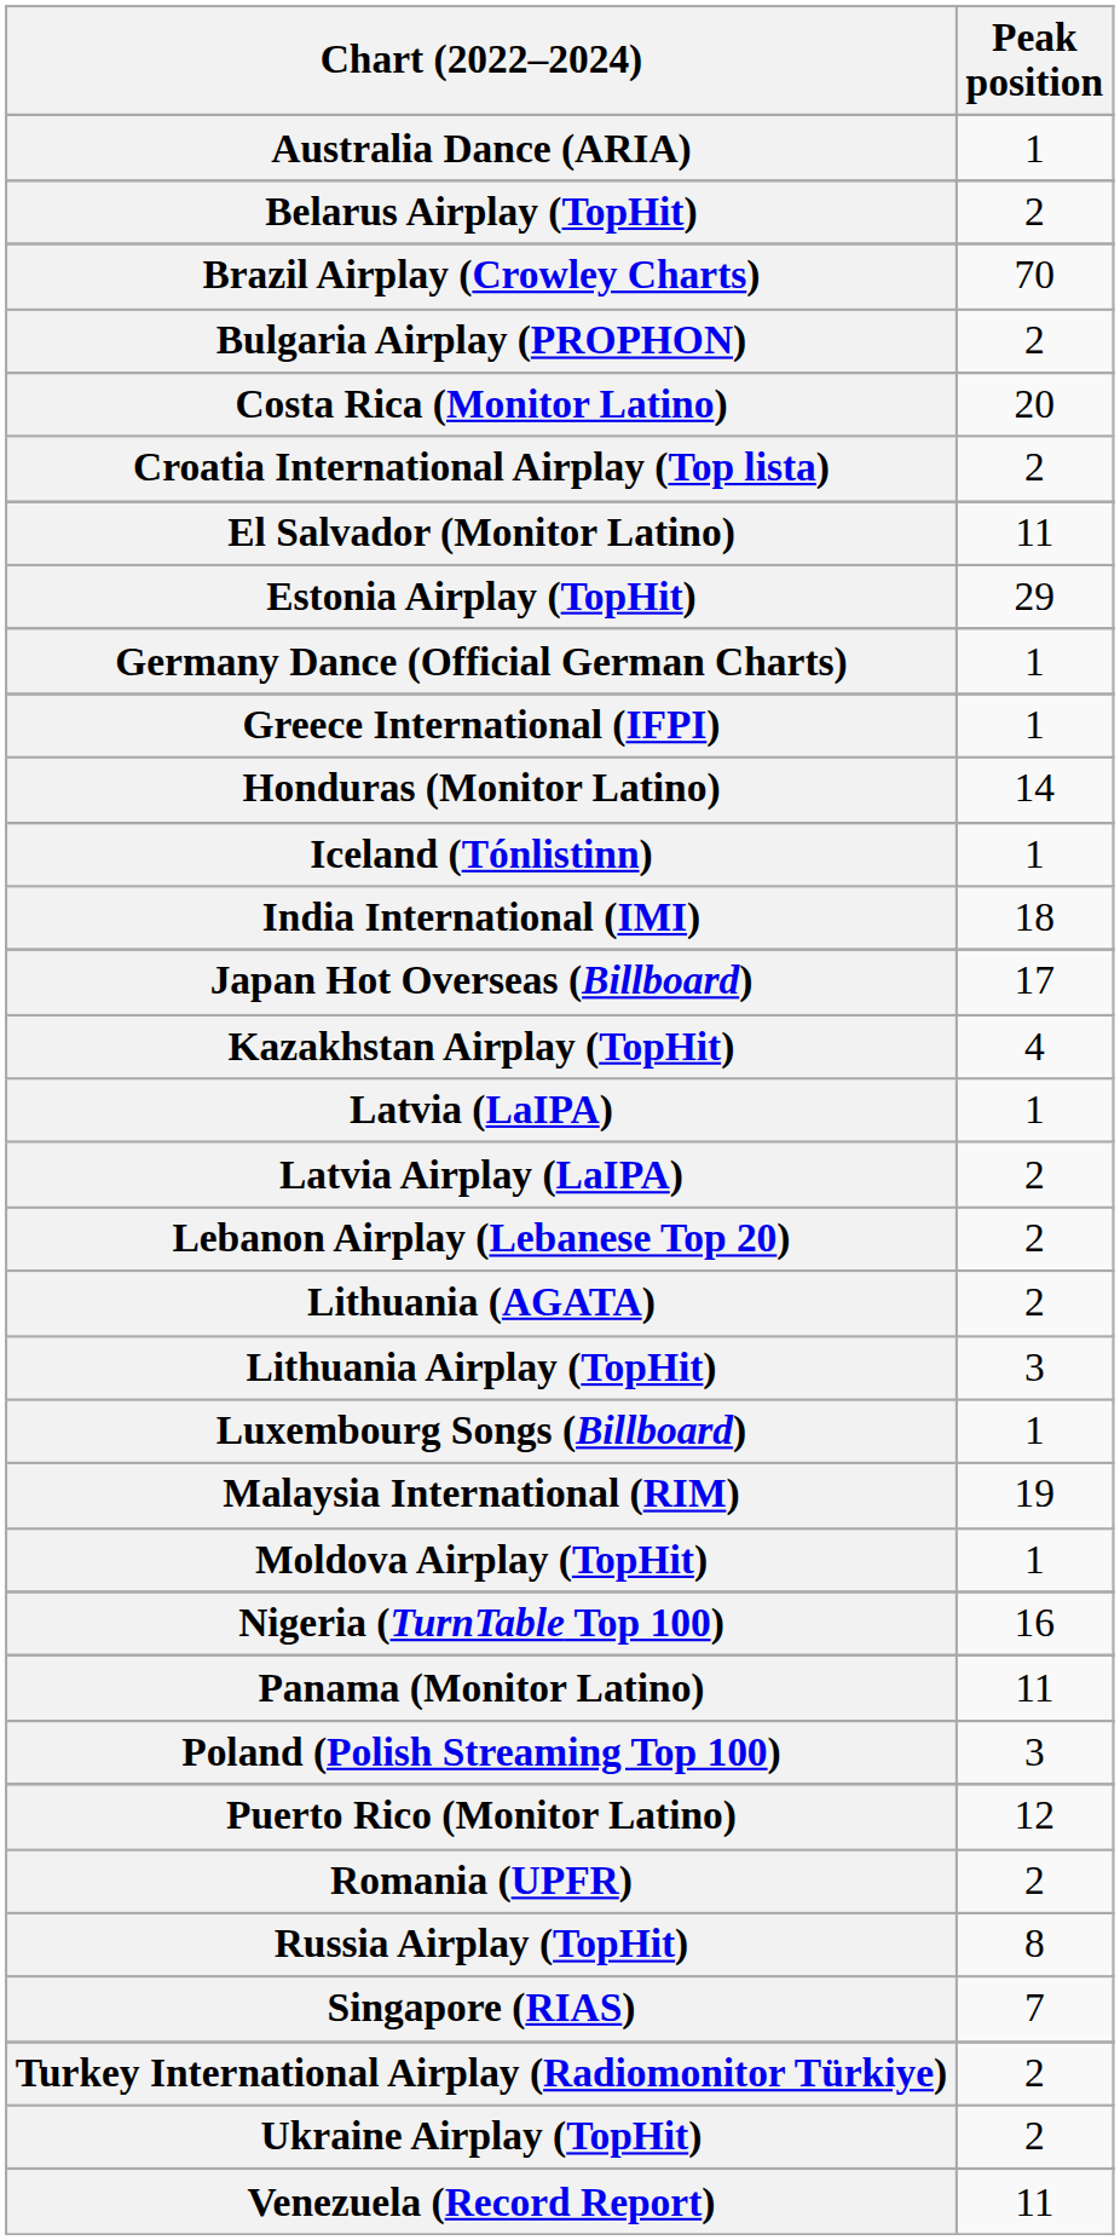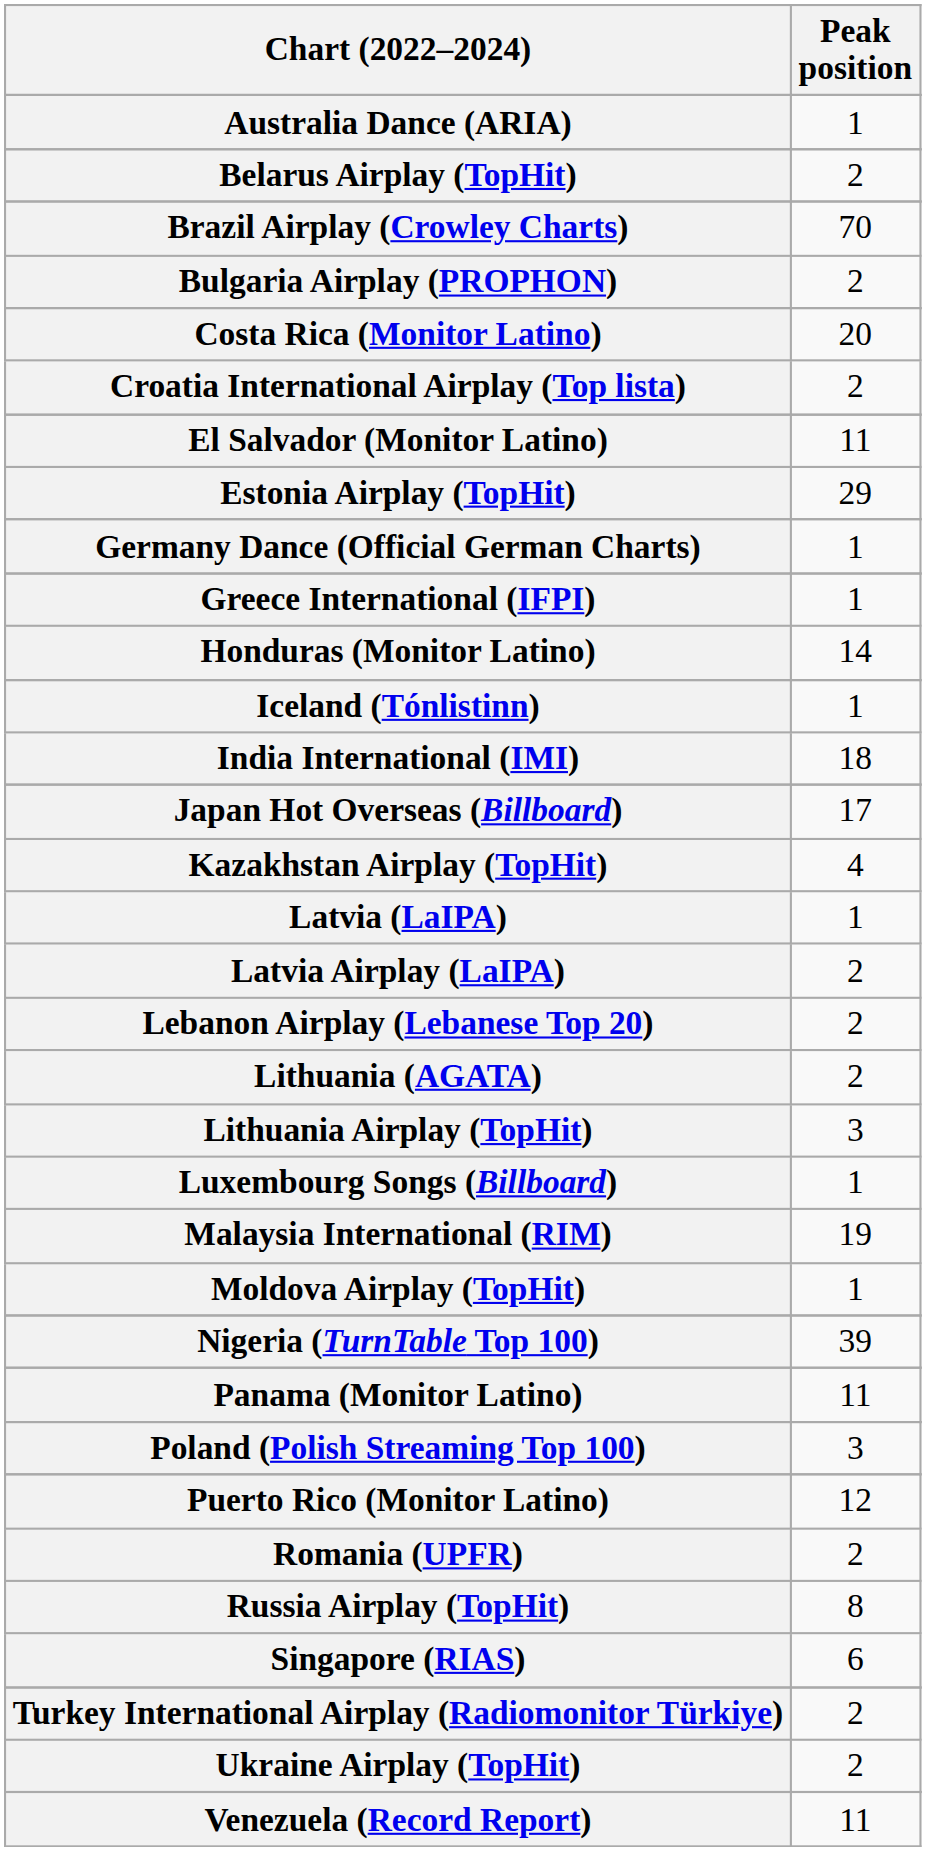 <table class="wikitable sortable plainrowheaders" style="text-align:center">
 <tr>
 <th scope="col">Chart (2022–2024)</th>
 <th scope="col">Peak<br>position</th>
 </tr>
 <tr>
 </tr>
 <tr>
 </tr>
 <tr>
 <th scope="row">Australia Dance (ARIA)</th>
 <td>1</td>
 </tr>
 <tr>
 </tr>
 <tr>
 <th scope="row">Belarus Airplay (<a href='#'>TopHit</a>)</th>
 <td>2</td>
 </tr>
 <tr>
 </tr>
 <tr>
 </tr>
 <tr>
 <th scope="row">Brazil Airplay (<a href='#'>Crowley Charts</a>)</th>
 <td>70</td>
 </tr>
 <tr>
 <th scope="row">Bulgaria Airplay (<a href='#'>PROPHON</a>)</th>
 <td>2</td>
 </tr>
 <tr>
 </tr>
 <tr>
 </tr>
 <tr>
 </tr>
 <tr>
 </tr>
 <tr>
 </tr>
 <tr>
 <th scope="row">Costa Rica (<a href='#'>Monitor Latino</a>)</th>
 <td>20</td>
 </tr>
 <tr>
 <th scope="row">Croatia International Airplay (<a href='#'>Top lista</a>)</th>
 <td>2</td>
 </tr>
 <tr>
 </tr>
 <tr>
 </tr>
 <tr>
 </tr>
 <tr>
 <th scope="row">El Salvador (Monitor Latino)</th>
 <td>11</td>
 </tr>
 <tr>
 <th scope="row">Estonia Airplay (<a href='#'>TopHit</a>)</th>
 <td>29</td>
 </tr>
 <tr>
 </tr>
 <tr>
 </tr>
 <tr>
 </tr>
 <tr>
 <th scope="row">Germany Dance (Official German Charts)</th>
 <td>1</td>
 </tr>
 <tr>
 </tr>
 <tr>
 <th scope="row">Greece International (<a href='#'>IFPI</a>)</th>
 <td>1</td>
 </tr>
 <tr>
 <th scope="row">Honduras (Monitor Latino)</th>
 <td>14</td>
 </tr>
 <tr>
 </tr>
 <tr>
 </tr>
 <tr>
 </tr>
 <tr>
 </tr>
 <tr>
 <th scope="row">Iceland (<a href='#'>Tónlistinn</a>)</th>
 <td>1</td>
 </tr>
 <tr>
 <th scope="row">India International (<a href='#'>IMI</a>)</th>
 <td>18</td>
 </tr>
 <tr>
 </tr>
 <tr>
 </tr>
 <tr>
 <th scope="row">Japan Hot Overseas (<em><a href='#'>Billboard</a></em>)</th>
 <td>17</td>
 </tr>
 <tr>
 <th scope="row">Kazakhstan Airplay (<a href='#'>TopHit</a>)</th>
 <td>4</td>
 </tr>
 <tr>
 <th scope="row">Latvia (<a href='#'>LaIPA</a>)</th>
 <td>1</td>
 </tr>
 <tr>
 <th scope="row">Latvia Airplay (<a href='#'>LaIPA</a>)</th>
 <td>2</td>
 </tr>
 <tr>
 <th scope="row">Lebanon Airplay (<a href='#'>Lebanese Top 20</a>)</th>
 <td>2</td>
 </tr>
 <tr>
 <th scope="row">Lithuania (<a href='#'>AGATA</a>)</th>
 <td>2</td>
 </tr>
 <tr>
 <th scope="row">Lithuania Airplay (<a href='#'>TopHit</a>)</th>
 <td>3</td>
 </tr>
 <tr>
 <th scope="row">Luxembourg Songs (<em><a href='#'>Billboard</a></em>)</th>
 <td>1</td>
 </tr>
 <tr>
 <th scope="row">Malaysia International (<a href='#'>RIM</a>)</th>
 <td>19</td>
 </tr>
 <tr>
 <th scope="row">Moldova Airplay (<a href='#'>TopHit</a>)</th>
 <td>1</td>
 </tr>
 <tr>
 </tr>
 <tr>
 </tr>
 <tr>
 </tr>
 <tr>
 <th scope="row">Nigeria (<a href='#'><em>TurnTable</em> Top 100</a>)</th>
-<td>16</td>
+<td>39</td>
 </tr>
 <tr>
 </tr>
 <tr>
 <th scope="row">Panama (Monitor Latino)</th>
 <td>11</td>
 </tr>
 <tr>
 </tr>
 <tr>
 <th scope="row">Poland (<a href='#'>Polish Streaming Top 100</a>)</th>
 <td>3</td>
 </tr>
 <tr>
 </tr>
 <tr>
 <th scope="row">Puerto Rico (Monitor Latino)</th>
 <td>12</td>
 </tr>
 <tr>
 <th scope="row">Romania (<a href='#'>UPFR</a>)</th>
 <td>2</td>
 </tr>
 <tr>
 <th scope="row">Russia Airplay (<a href='#'>TopHit</a>)</th>
 <td>8</td>
 </tr>
 <tr>
 <th scope="row">Singapore (<a href='#'>RIAS</a>)</th>
-<td>7</td>
+<td>6</td>
 </tr>
 <tr>
 </tr>
 <tr>
 </tr>
 <tr>
 </tr>
 <tr>
 </tr>
 <tr>
 </tr>
 <tr>
 </tr>
 <tr>
 <th scope="row">Turkey International Airplay (<a href='#'>Radiomonitor Türkiye</a>)</th>
 <td>2</td>
 </tr>
 <tr>
 <th scope="row">Ukraine Airplay (<a href='#'>TopHit</a>)</th>
 <td>2</td>
 </tr>
 <tr>
 </tr>
 <tr>
 </tr>
 <tr>
 </tr>
 <tr>
 </tr>
 <tr>
 </tr>
 <tr>
 </tr>
 <tr>
 </tr>
 <tr>
 </tr>
 <tr>
 <th scope="row">Venezuela (<a href='#'>Record Report</a>)</th>
 <td>11</td>
 </tr>
 </table>
